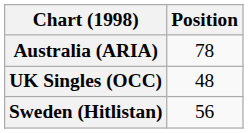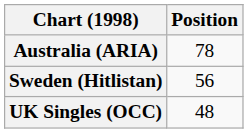 <table class="wikitable sortable plainrowheaders" style="text-align:center">
 <tr>
 <th>Chart (1998)</th>
 <th>Position</th>
 </tr>
 <tr>
 <th scope="row">Australia (ARIA)</th>
 <td>78</td>
 </tr>
 <tr>
+<th scope="row">Sweden (Hitlistan)</th>
+<td>56</td>
+</tr>
+<tr>
 <th scope="row">UK Singles (OCC)</th>
 <td>48</td>
 </tr>
-<tr>
-<th scope="row">Sweden (Hitlistan)</th>
-<td>56</td>
-</tr>
 </table>
